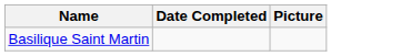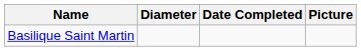 <table class="wikitable">
 <tr>
 <th>Name</th>
+<th>Diameter</th>
 <th>Date Completed</th>
 <th>Picture</th>
 </tr>
 <tr>
 <td><a href='#'>Basilique Saint Martin</a></td>
 <td></td>
 <td></td>
+<td></td>
 </tr>
 </table>
